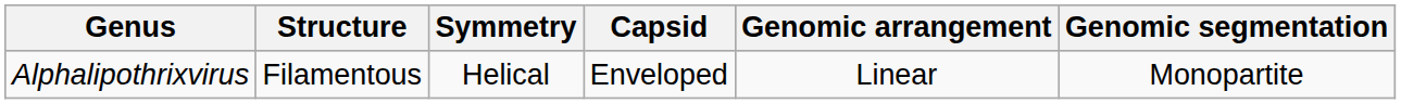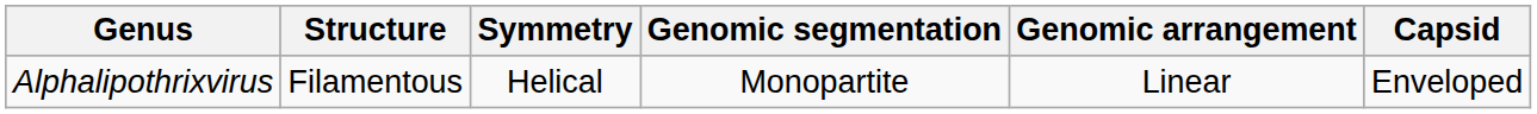 <table class="wikitable sortable" style="text-align:center">
 <tr>
 <th>Genus</th>
 <th>Structure</th>
 <th>Symmetry</th>
+<th>Genomic segmentation</th>
+<th>Genomic arrangement</th>
 <th>Capsid</th>
-<th>Genomic arrangement</th>
-<th>Genomic segmentation</th>
 </tr>
 <tr>
 <td><em>Alphalipothrixvirus</em></td>
 <td>Filamentous</td>
 <td>Helical</td>
+<td>Monopartite</td>
+<td>Linear</td>
 <td>Enveloped</td>
-<td>Linear</td>
-<td>Monopartite</td>
 </tr>
 </table>
